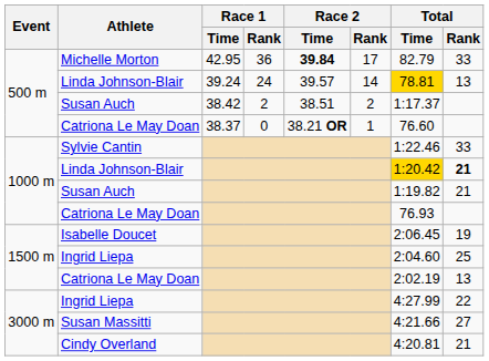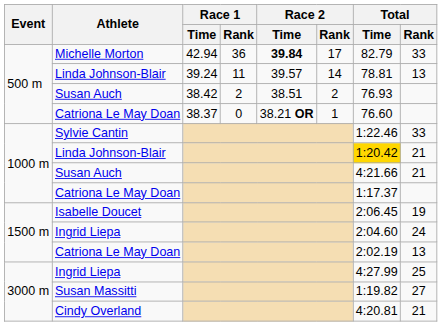 <table class="wikitable" border="1" style="font-size:90%">
 <tr>
 <th rowspan=2>Event</th>
 <th rowspan=2>Athlete</th>
 <th colspan=2>Race 1</th>
 <th colspan=2>Race 2</th>
 <th colspan=2>Total</th>
 </tr>
 <tr>
 <th>Time</th>
 <th>Rank</th>
 <th>Time</th>
 <th>Rank</th>
 <th>Time</th>
 <th>Rank</th>
 </tr>
 <tr>
 <td rowspan=4>500 m</td>
 <td><a href='#'>Michelle Morton</a></td>
-<td align=center>42.95</td>
+<td align=center>42.94</td>
 <td align=center>36</td>
 <td align=center><strong>39.84</strong></td>
 <td align=center>17</td>
 <td align=center>82.79</td>
 <td align=center>33</td>
 </tr>
 <tr>
 <td><a href='#'>Linda Johnson-Blair</a></td>
 <td align=center>39.24</td>
-<td align=center>24</td>
+<td align=center>11</td>
 <td align=center>39.57</td>
 <td align=center>14</td>
-<td align=center style="background: gold;">78.81</td>
+<td align=center>78.81</td>
 <td align=center>13</td>
 </tr>
 <tr>
 <td><a href='#'>Susan Auch</a></td>
 <td align=center>38.42</td>
 <td align=center>2</td>
 <td align=center>38.51</td>
 <td align=center>2</td>
-<td align=center>1:17.37</td>
+<td align=center>76.93</td>
 <td align=center></td>
 </tr>
 <tr>
 <td><a href='#'>Catriona Le May Doan</a></td>
 <td align=center>38.37</td>
 <td align=center>0</td>
 <td align=center>38.21 <strong>OR</strong></td>
 <td align=center>1</td>
 <td align=center>76.60</td>
 <td align=center></td>
 </tr>
 <tr>
 <td rowspan=4>1000 m</td>
 <td><a href='#'>Sylvie Cantin</a></td>
 <td colspan="4" bgcolor="wheat"></td>
 <td align=center>1:22.46</td>
 <td align=center>33</td>
 </tr>
 <tr>
 <td><a href='#'>Linda Johnson-Blair</a></td>
 <td colspan="4" bgcolor="wheat"></td>
 <td align=center style="background: gold;">1:20.42</td>
-<td align=center><strong>21</strong></td>
+<td align=center>21</td>
 </tr>
 <tr>
 <td><a href='#'>Susan Auch</a></td>
 <td colspan="4" bgcolor="wheat"></td>
-<td align=center>1:19.82</td>
+<td align=center>4:21.66</td>
 <td align=center>21</td>
 </tr>
 <tr>
 <td><a href='#'>Catriona Le May Doan</a></td>
 <td colspan="4" bgcolor="wheat"></td>
-<td align=center>76.93</td>
+<td align=center>1:17.37</td>
 <td align=center></td>
 </tr>
 <tr>
 <td rowspan=3>1500 m</td>
 <td><a href='#'>Isabelle Doucet</a></td>
 <td colspan="4" bgcolor="wheat"></td>
 <td align=center>2:06.45</td>
 <td align=center>19</td>
 </tr>
 <tr>
 <td><a href='#'>Ingrid Liepa</a></td>
 <td colspan="4" bgcolor="wheat"></td>
 <td align=center>2:04.60</td>
-<td align=center>25</td>
+<td align=center>24</td>
 </tr>
 <tr>
 <td><a href='#'>Catriona Le May Doan</a></td>
 <td colspan="4" bgcolor="wheat"></td>
 <td align=center>2:02.19</td>
 <td align=center>13</td>
 </tr>
 <tr>
 <td rowspan=3>3000 m</td>
 <td><a href='#'>Ingrid Liepa</a></td>
 <td colspan="4" bgcolor="wheat"></td>
 <td align=center>4:27.99</td>
-<td align=center>22</td>
+<td align=center>25</td>
 </tr>
 <tr>
 <td><a href='#'>Susan Massitti</a></td>
 <td colspan="4" bgcolor="wheat"></td>
-<td align=center>4:21.66</td>
+<td align=center>1:19.82</td>
 <td align=center>27</td>
 </tr>
 <tr>
 <td><a href='#'>Cindy Overland</a></td>
 <td colspan="4" bgcolor="wheat"></td>
 <td align=center>4:20.81</td>
 <td align=center>21</td>
 </tr>
 </table>
